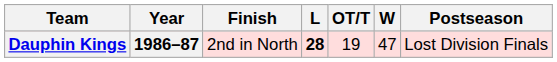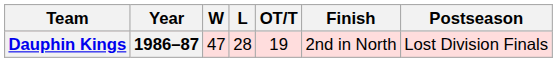 <table class="wikitable" style="font-size: 95%; text-align:center;">
 <tr>
 <th>Team</th>
 <th>Year</th>
-<th>Finish</th>
+<th>W</th>
 <th>L</th>
 <th>OT/T</th>
-<th>W</th>
+<th>Finish</th>
 <th>Postseason</th>
 </tr>
 <tr style="background:#fdd;">
 <th><a href='#'>Dauphin Kings</a></th>
 <th>1986–87</th>
+<td>47</td>
+<td>28</td>
+<td>19</td>
 <td>2nd in North</td>
-<td><strong>28</strong></td>
-<td>19</td>
-<td>47</td>
 <td>Lost Division Finals</td>
 </tr>
 </table>
